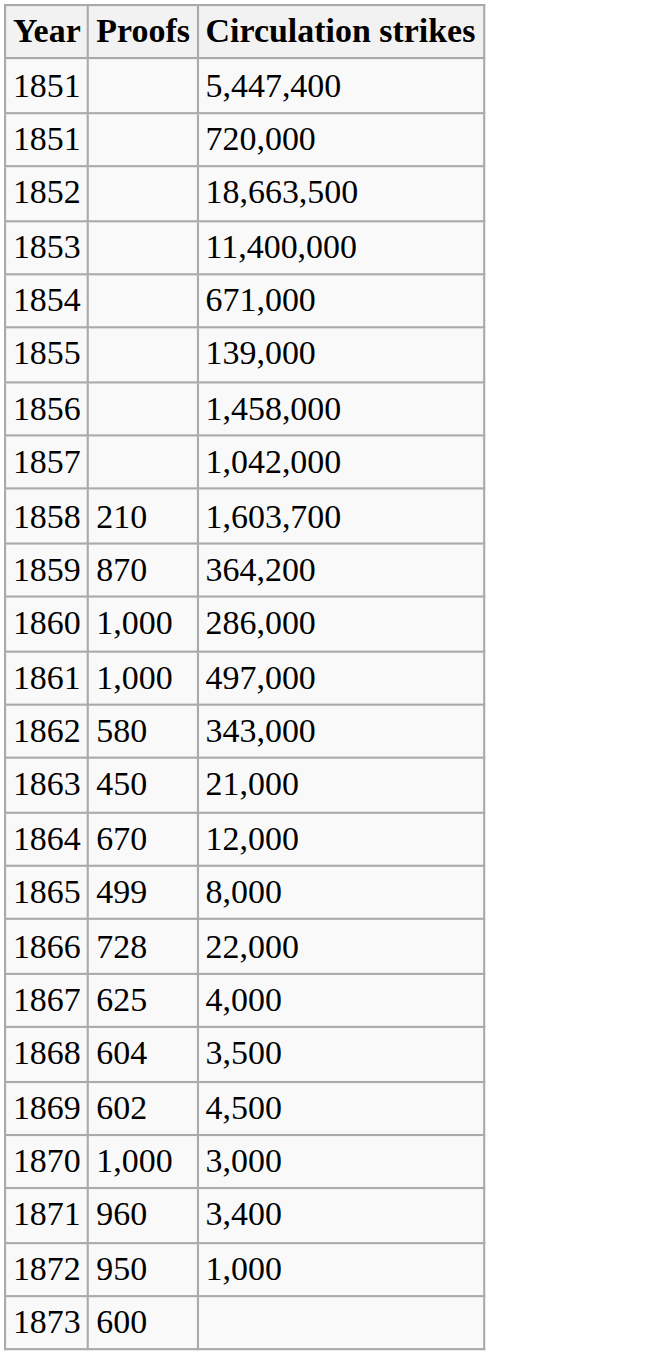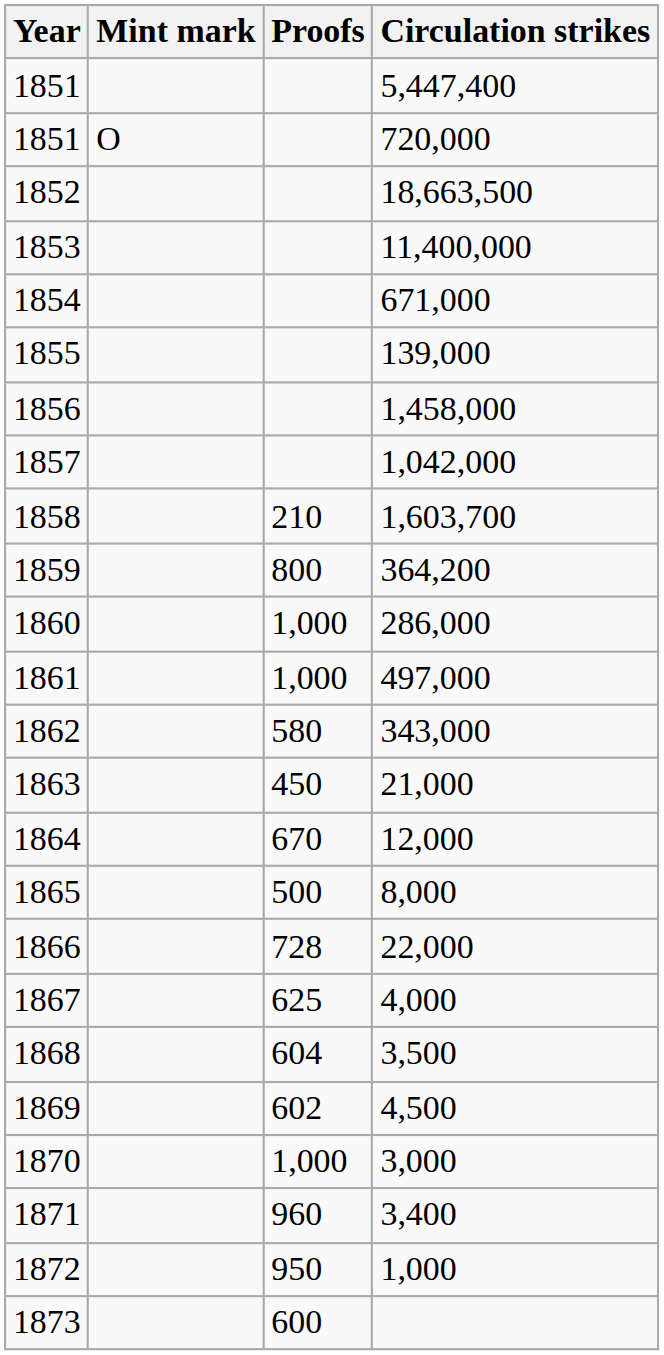 <table class="wikitable">
 <tr>
 <th>Year</th>
+<th>Mint mark</th>
 <th>Proofs</th>
 <th>Circulation strikes</th>
 </tr>
 <tr>
 <td>1851</td>
 <td></td>
+<td></td>
 <td>5,447,400</td>
 </tr>
 <tr>
 <td>1851</td>
+<td>O</td>
 <td></td>
 <td>720,000</td>
 </tr>
 <tr>
 <td>1852</td>
 <td></td>
+<td></td>
 <td>18,663,500</td>
 </tr>
 <tr>
 <td>1853</td>
+<td></td>
 <td></td>
 <td>11,400,000</td>
 </tr>
 <tr>
 <td>1854</td>
 <td></td>
+<td></td>
 <td>671,000</td>
 </tr>
 <tr>
 <td>1855</td>
+<td></td>
 <td></td>
 <td>139,000</td>
 </tr>
 <tr>
 <td>1856</td>
 <td></td>
+<td></td>
 <td>1,458,000</td>
 </tr>
 <tr>
 <td>1857</td>
 <td></td>
+<td></td>
 <td>1,042,000</td>
 </tr>
 <tr>
 <td>1858</td>
+<td></td>
 <td>210</td>
 <td>1,603,700</td>
 </tr>
 <tr>
 <td>1859</td>
-<td>870</td>
+<td></td>
+<td>800</td>
 <td>364,200</td>
 </tr>
 <tr>
 <td>1860</td>
+<td></td>
 <td>1,000</td>
 <td>286,000</td>
 </tr>
 <tr>
 <td>1861</td>
+<td></td>
 <td>1,000</td>
 <td>497,000</td>
 </tr>
 <tr>
 <td>1862</td>
+<td></td>
 <td>580</td>
 <td>343,000</td>
 </tr>
 <tr>
 <td>1863</td>
+<td></td>
 <td>450</td>
 <td>21,000</td>
 </tr>
 <tr>
 <td>1864</td>
+<td></td>
 <td>670</td>
 <td>12,000</td>
 </tr>
 <tr>
 <td>1865</td>
-<td>499</td>
+<td></td>
+<td>500</td>
 <td>8,000</td>
 </tr>
 <tr>
 <td>1866</td>
+<td></td>
 <td>728</td>
 <td>22,000</td>
 </tr>
 <tr>
 <td>1867</td>
+<td></td>
 <td>625</td>
 <td>4,000</td>
 </tr>
 <tr>
 <td>1868</td>
+<td></td>
 <td>604</td>
 <td>3,500</td>
 </tr>
 <tr>
 <td>1869</td>
+<td></td>
 <td>602</td>
 <td>4,500</td>
 </tr>
 <tr>
 <td>1870</td>
+<td></td>
 <td>1,000</td>
 <td>3,000</td>
 </tr>
 <tr>
 <td>1871</td>
+<td></td>
 <td>960</td>
 <td>3,400</td>
 </tr>
 <tr>
 <td>1872</td>
+<td></td>
 <td>950</td>
 <td>1,000</td>
 </tr>
 <tr>
 <td>1873</td>
+<td></td>
 <td>600</td>
 <td></td>
 </tr>
 </table>
